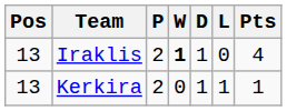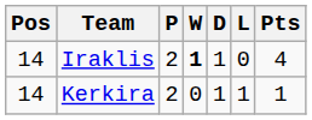 <table class="wikitable" style="text-align: center;">
 <tr>
 <th>Pos</th>
 <th>Team</th>
 <th>P</th>
 <th>W</th>
 <th>D</th>
 <th>L</th>
 <th>Pts</th>
 </tr>
 <tr>
-<td>13</td>
+<td>14</td>
 <td><a href='#'>Iraklis</a></td>
 <td>2</td>
 <td><strong>1</strong></td>
 <td>1</td>
 <td>0</td>
 <td>4</td>
 </tr>
 <tr>
-<td>13</td>
+<td>14</td>
 <td><a href='#'>Kerkira</a></td>
 <td>2</td>
 <td>0</td>
 <td>1</td>
 <td>1</td>
 <td>1</td>
 </tr>
 </table>
